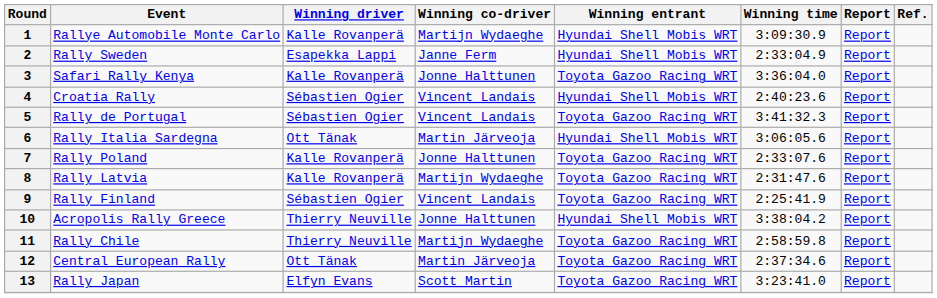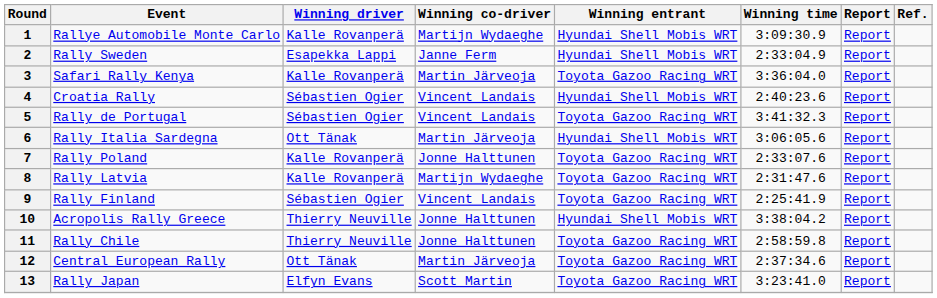 <table class="wikitable" style="font-size: 85%;">
 <tr>
 <th>Round</th>
 <th>Event</th>
 <th nowrap><a href='#'>Winning driver</a></th>
 <th nowrap>Winning co-driver</th>
 <th nowrap>Winning entrant</th>
 <th nowrap>Winning time</th>
 <th>Report</th>
 <th>Ref.</th>
 </tr>
 <tr>
 <th>1</th>
 <td nowrap> <a href='#'>Rallye Automobile Monte Carlo</a></td>
 <td> <a href='#'>Kalle Rovanperä</a></td>
 <td> <a href='#'>Martijn Wydaeghe</a></td>
 <td> <a href='#'>Hyundai Shell Mobis WRT</a></td>
 <td align="center">3:09:30.9</td>
 <td align="center"><a href='#'>Report</a></td>
 <td align="center"></td>
 </tr>
 <tr>
 <th>2</th>
 <td> <a href='#'>Rally Sweden</a></td>
 <td> <a href='#'>Esapekka Lappi</a></td>
 <td> <a href='#'>Janne Ferm</a></td>
 <td> <a href='#'>Hyundai Shell Mobis WRT</a></td>
 <td align="center">2:33:04.9</td>
 <td align="center"><a href='#'>Report</a></td>
 <td align="center"></td>
 </tr>
 <tr>
 <th>3</th>
 <td> <a href='#'>Safari Rally Kenya</a></td>
 <td> <a href='#'>Kalle Rovanperä</a></td>
-<td> <a href='#'>Jonne Halttunen</a></td>
+<td> <a href='#'>Martin Järveoja</a></td>
 <td> <a href='#'>Toyota Gazoo Racing WRT</a></td>
 <td align="center">3:36:04.0</td>
 <td align="center"><a href='#'>Report</a></td>
 <td align="center"></td>
 </tr>
 <tr>
 <th>4</th>
 <td> <a href='#'>Croatia Rally</a></td>
 <td> <a href='#'>Sébastien Ogier</a></td>
 <td> <a href='#'>Vincent Landais</a></td>
 <td> <a href='#'>Hyundai Shell Mobis WRT</a></td>
 <td align="center">2:40:23.6</td>
 <td align="center"><a href='#'>Report</a></td>
 <td align="center"></td>
 </tr>
 <tr>
 <th>5</th>
 <td> <a href='#'>Rally de Portugal</a></td>
 <td> <a href='#'>Sébastien Ogier</a></td>
 <td> <a href='#'>Vincent Landais</a></td>
 <td> <a href='#'>Toyota Gazoo Racing WRT</a></td>
 <td align="center">3:41:32.3</td>
 <td align="center"><a href='#'>Report</a></td>
 <td align="center"></td>
 </tr>
 <tr>
 <th>6</th>
 <td> <a href='#'>Rally Italia Sardegna</a></td>
 <td> <a href='#'>Ott Tänak</a></td>
 <td> <a href='#'>Martin Järveoja</a></td>
 <td> <a href='#'>Hyundai Shell Mobis WRT</a></td>
 <td align="center">3:06:05.6</td>
 <td align="center"><a href='#'>Report</a></td>
 <td align="center"></td>
 </tr>
 <tr>
 <th>7</th>
 <td> <a href='#'>Rally Poland</a></td>
 <td> <a href='#'>Kalle Rovanperä</a></td>
 <td> <a href='#'>Jonne Halttunen</a></td>
 <td> <a href='#'>Toyota Gazoo Racing WRT</a></td>
 <td align="center">2:33:07.6</td>
 <td align="center"><a href='#'>Report</a></td>
 <td align="center"></td>
 </tr>
 <tr>
 <th>8</th>
 <td> <a href='#'>Rally Latvia</a></td>
 <td> <a href='#'>Kalle Rovanperä</a></td>
 <td> <a href='#'>Martijn Wydaeghe</a></td>
 <td> <a href='#'>Toyota Gazoo Racing WRT</a></td>
 <td align="center">2:31:47.6</td>
 <td align="center"><a href='#'>Report</a></td>
 <td align="center"></td>
 </tr>
 <tr>
 <th>9</th>
 <td> <a href='#'>Rally Finland</a></td>
 <td> <a href='#'>Sébastien Ogier</a></td>
 <td> <a href='#'>Vincent Landais</a></td>
 <td> <a href='#'>Toyota Gazoo Racing WRT</a></td>
 <td align="center">2:25:41.9</td>
 <td align="center"><a href='#'>Report</a></td>
 <td align="center"></td>
 </tr>
 <tr>
 <th>10</th>
 <td> <a href='#'>Acropolis Rally Greece</a></td>
 <td> <a href='#'>Thierry Neuville</a></td>
 <td> <a href='#'>Jonne Halttunen</a></td>
 <td> <a href='#'>Hyundai Shell Mobis WRT</a></td>
 <td align="center">3:38:04.2</td>
 <td align="center"><a href='#'>Report</a></td>
 <td align="center"></td>
 </tr>
 <tr>
 <th>11</th>
 <td> <a href='#'>Rally Chile</a></td>
 <td> <a href='#'>Thierry Neuville</a></td>
-<td> <a href='#'>Martijn Wydaeghe</a></td>
+<td> <a href='#'>Jonne Halttunen</a></td>
 <td> <a href='#'>Toyota Gazoo Racing WRT</a></td>
 <td align="center">2:58:59.8</td>
 <td align="center"><a href='#'>Report</a></td>
 <td align="center"></td>
 </tr>
 <tr>
 <th>12</th>
 <td> <a href='#'>Central European Rally</a></td>
 <td> <a href='#'>Ott Tänak</a></td>
 <td> <a href='#'>Martin Järveoja</a></td>
 <td> <a href='#'>Toyota Gazoo Racing WRT</a></td>
 <td align="center">2:37:34.6</td>
 <td align="center"><a href='#'>Report</a></td>
 <td align="center"></td>
 </tr>
 <tr>
 <th>13</th>
 <td> <a href='#'>Rally Japan</a></td>
 <td> <a href='#'>Elfyn Evans</a></td>
 <td> <a href='#'>Scott Martin</a></td>
 <td> <a href='#'>Toyota Gazoo Racing WRT</a></td>
 <td align="center">3:23:41.0</td>
 <td align="center"><a href='#'>Report</a></td>
 <td align="center"></td>
 </tr>
 <tr>
 </tr>
 </table>
